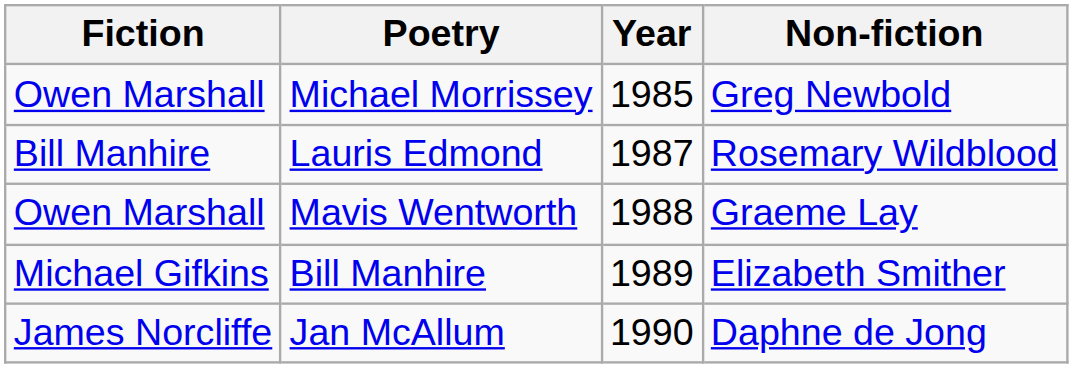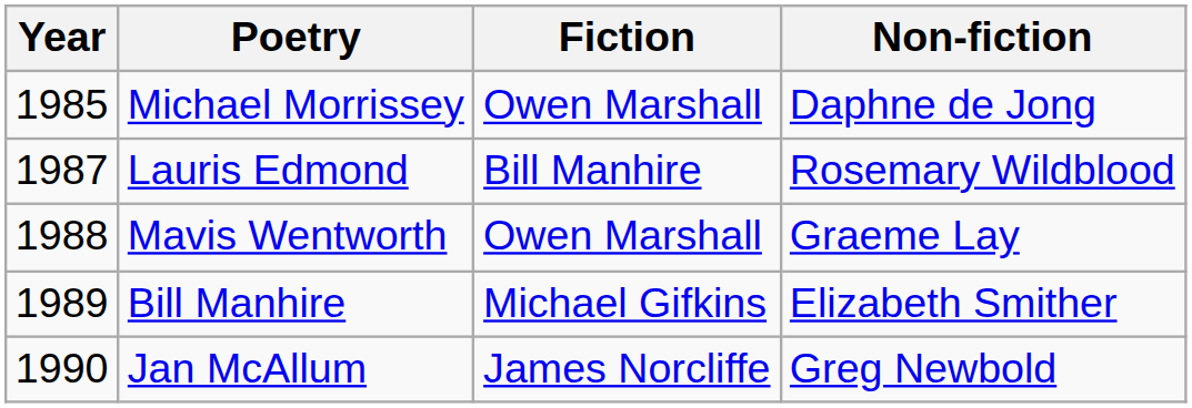 <table class="wikitable">
 <tr>
+<th>Year</th>
+<th>Poetry</th>
 <th>Fiction</th>
-<th>Poetry</th>
-<th>Year</th>
 <th>Non-fiction</th>
 </tr>
 <tr>
+<td>1985</td>
+<td><a href='#'>Michael Morrissey</a></td>
 <td><a href='#'>Owen Marshall</a></td>
-<td><a href='#'>Michael Morrissey</a></td>
-<td>1985</td>
-<td><a href='#'>Greg Newbold</a></td>
+<td><a href='#'>Daphne de Jong</a></td>
 </tr>
 <tr>
+<td>1987</td>
+<td><a href='#'>Lauris Edmond</a></td>
 <td><a href='#'>Bill Manhire</a></td>
-<td><a href='#'>Lauris Edmond</a></td>
-<td>1987</td>
 <td><a href='#'>Rosemary Wildblood</a></td>
 </tr>
 <tr>
+<td>1988</td>
+<td><a href='#'>Mavis Wentworth</a></td>
 <td><a href='#'>Owen Marshall</a></td>
-<td><a href='#'>Mavis Wentworth</a></td>
-<td>1988</td>
 <td><a href='#'>Graeme Lay</a></td>
 </tr>
 <tr>
+<td>1989</td>
+<td><a href='#'>Bill Manhire</a></td>
 <td><a href='#'>Michael Gifkins</a></td>
-<td><a href='#'>Bill Manhire</a></td>
-<td>1989</td>
 <td><a href='#'>Elizabeth Smither</a></td>
 </tr>
 <tr>
+<td>1990</td>
+<td><a href='#'>Jan McAllum</a></td>
 <td><a href='#'>James Norcliffe</a></td>
-<td><a href='#'>Jan McAllum</a></td>
-<td>1990</td>
-<td><a href='#'>Daphne de Jong</a></td>
+<td><a href='#'>Greg Newbold</a></td>
 </tr>
 </table>
